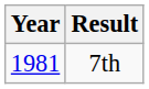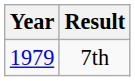 <table class="wikitable" style="text-align:center">
 <tr>
 <th>Year</th>
 <th>Result</th>
 </tr>
 <tr>
-<td><a href='#'>1981</a></td>
+<td><a href='#'>1979</a></td>
 <td>7th</td>
 </tr>
 </table>
